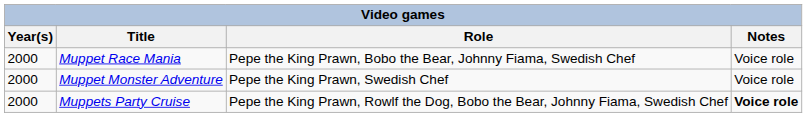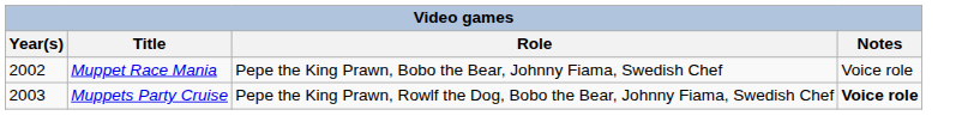 <table class="wikitable">
 <tr style="background:#ccc; text-align:center;">
 <th colspan="4" style="background: LightSteelBlue;">Video games</th>
 </tr>
 <tr style="background:#ccc; text-align:center;">
 <th>Year(s)</th>
 <th>Title</th>
 <th>Role</th>
 <th>Notes</th>
 </tr>
 <tr>
-<td>2000</td>
+<td>2002</td>
 <td><em><a href='#'>Muppet Race Mania</a></em></td>
 <td>Pepe the King Prawn, Bobo the Bear, Johnny Fiama, Swedish Chef</td>
 <td>Voice role</td>
 </tr>
 <tr>
-<td>2000</td>
-<td><em><a href='#'>Muppet Monster Adventure</a></em></td>
-<td>Pepe the King Prawn, Swedish Chef</td>
-<td>Voice role</td>
-</tr>
-<tr>
-<td>2000</td>
+<td>2003</td>
 <td><em><a href='#'>Muppets Party Cruise</a></em></td>
 <td>Pepe the King Prawn, Rowlf the Dog, Bobo the Bear, Johnny Fiama, Swedish Chef</td>
 <td><strong>Voice role</strong></td>
 </tr>
 </table>
